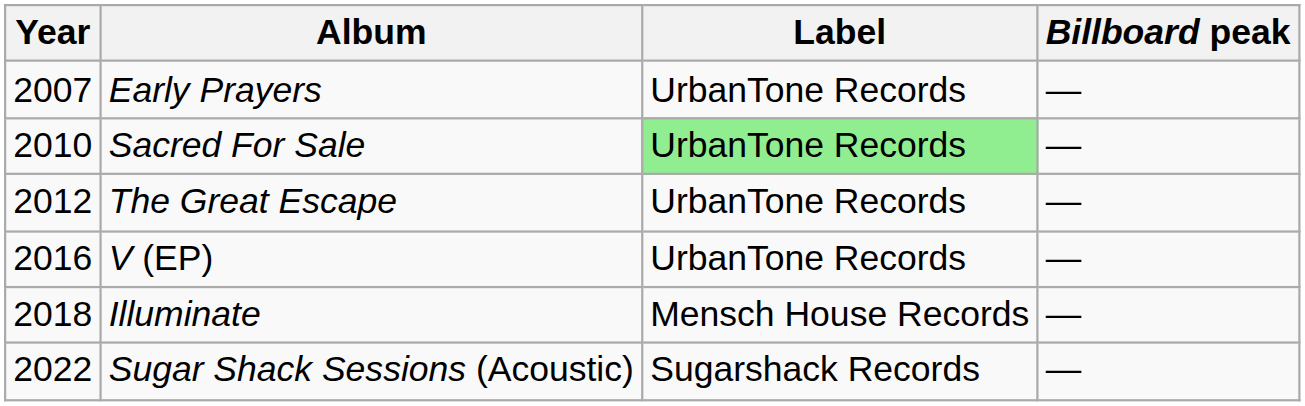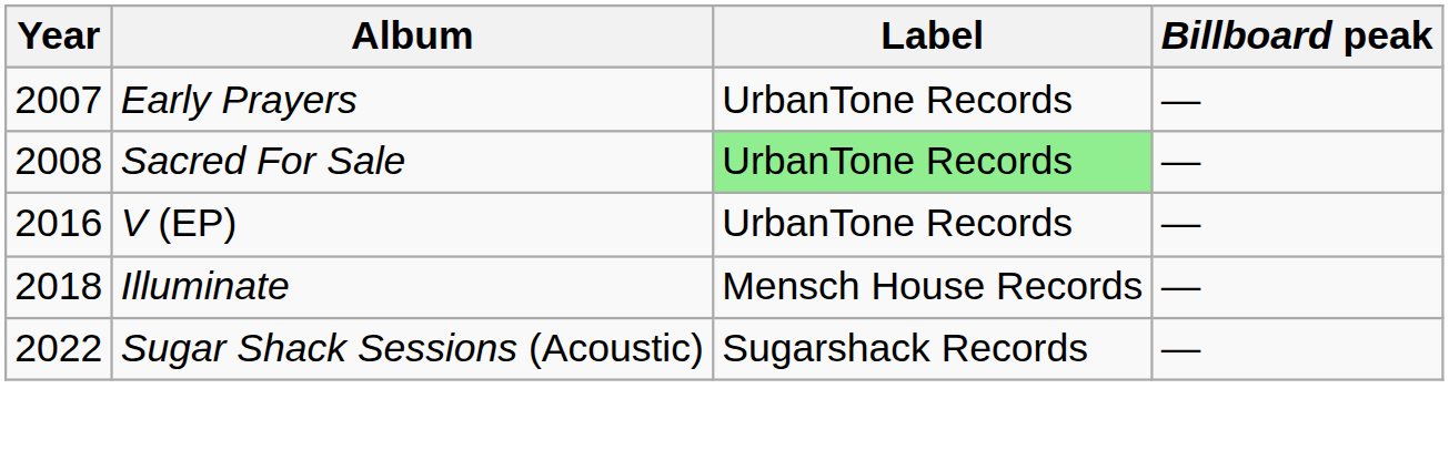 <table class="wikitable">
 <tr>
 <th>Year</th>
 <th>Album</th>
 <th>Label</th>
 <th><em>Billboard</em> peak</th>
 </tr>
 <tr>
 <td>2007</td>
 <td><em>Early Prayers</em></td>
 <td>UrbanTone Records</td>
 <td>—</td>
 </tr>
 <tr>
-<td>2010</td>
+<td>2008</td>
 <td><em>Sacred For Sale</em></td>
 <td style="background: lightgreen;">UrbanTone Records</td>
-<td>—</td>
-</tr>
-<tr>
-<td>2012</td>
-<td><em>The Great Escape</em></td>
-<td>UrbanTone Records</td>
 <td>—</td>
 </tr>
 <tr>
 <td>2016</td>
 <td><em>V</em> (EP)</td>
 <td>UrbanTone Records</td>
 <td>—</td>
 </tr>
 <tr>
 <td>2018</td>
 <td><em>Illuminate</em></td>
 <td>Mensch House Records</td>
 <td>—</td>
 </tr>
 <tr>
 <td>2022</td>
 <td><em>Sugar Shack Sessions</em> (Acoustic)</td>
 <td>Sugarshack Records</td>
 <td>—</td>
 </tr>
 </table>
